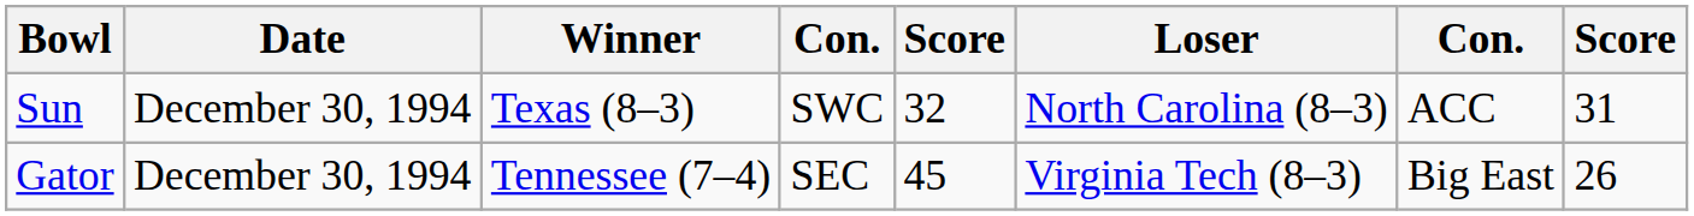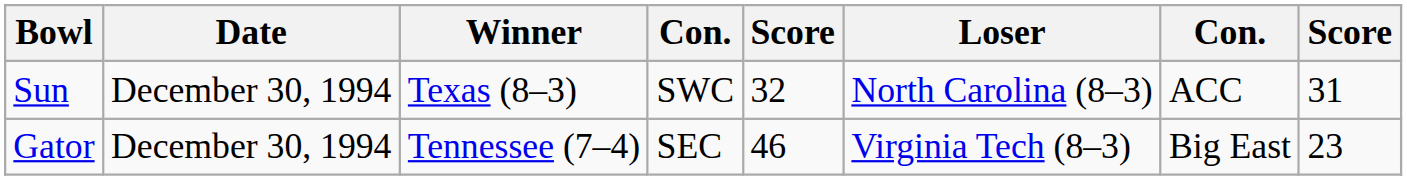 <table class="wikitable">
 <tr>
 <th>Bowl</th>
 <th>Date</th>
 <th>Winner</th>
 <th>Con.</th>
 <th>Score</th>
 <th>Loser</th>
 <th>Con.</th>
 <th>Score</th>
 </tr>
 <tr>
 <td><a href='#'>Sun</a></td>
 <td>December 30, 1994</td>
 <td><a href='#'>Texas</a> (8–3)</td>
 <td>SWC </td>
 <td>32</td>
 <td> <a href='#'>North Carolina</a> (8–3)</td>
 <td>ACC </td>
 <td>31</td>
 </tr>
 <tr>
 <td><a href='#'>Gator</a></td>
 <td>December 30, 1994</td>
 <td><a href='#'>Tennessee</a> (7–4)</td>
 <td>SEC </td>
-<td>45</td>
+<td>46</td>
 <td> <a href='#'>Virginia Tech</a> (8–3)</td>
 <td>Big East </td>
-<td>26</td>
+<td>23</td>
 </tr>
 </table>
